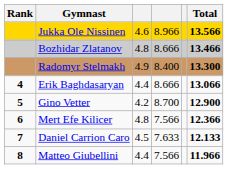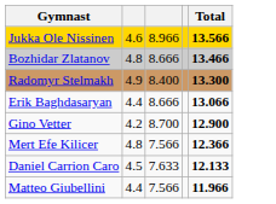 <table style="text-align:center;" class="wikitable sortable">
 <tr>
-<th>Rank</th>
 <th>Gymnast</th>
 <th><small></small></th>
 <th><small></small></th>
 <th><small></small></th>
 <th>Total</th>
 </tr>
 <tr style="background:#FFD700;">
-<td></td>
 <td align="left"> <a href='#'>Jukka Ole Nissinen</a></td>
 <td>4.6</td>
 <td>8.966</td>
 <td></td>
 <td><strong>13.566</strong></td>
 </tr>
 <tr style="background:#CCCCCC;">
-<td></td>
 <td align="left"> <a href='#'>Bozhidar Zlatanov</a></td>
 <td>4.8</td>
 <td>8.666</td>
 <td></td>
 <td><strong>13.466</strong></td>
 </tr>
 <tr style="background:#CC9966;">
-<td></td>
 <td align="left"> <a href='#'>Radomyr Stelmakh</a></td>
 <td>4.9</td>
 <td>8.400</td>
 <td></td>
 <td><strong>13.300</strong></td>
 </tr>
 <tr>
-<td><strong>4</strong></td>
 <td align="left"> <a href='#'>Erik Baghdasaryan</a></td>
 <td>4.4</td>
 <td>8.666</td>
 <td></td>
 <td><strong>13.066</strong></td>
 </tr>
 <tr>
-<td><strong>5</strong></td>
 <td align="left"> <a href='#'>Gino Vetter</a></td>
 <td>4.2</td>
 <td>8.700</td>
 <td></td>
 <td><strong>12.900</strong></td>
 </tr>
 <tr>
-<td><strong>6</strong></td>
 <td align="left"> <a href='#'>Mert Efe Kilicer</a></td>
 <td>4.8</td>
 <td>7.566</td>
 <td></td>
 <td><strong>12.366</strong></td>
 </tr>
 <tr>
-<td><strong>7</strong></td>
 <td align="left"> <a href='#'>Daniel Carrion Caro</a></td>
 <td>4.5</td>
 <td>7.633</td>
 <td></td>
 <td><strong>12.133</strong></td>
 </tr>
 <tr>
-<td><strong>8</strong></td>
 <td align="left"> <a href='#'>Matteo Giubellini</a></td>
 <td>4.4</td>
 <td>7.566</td>
 <td></td>
 <td><strong>11.966</strong></td>
 </tr>
 </table>
